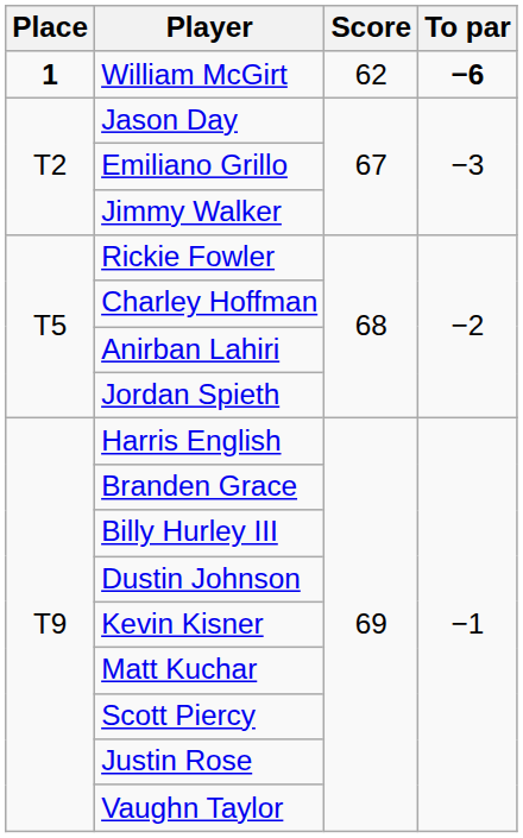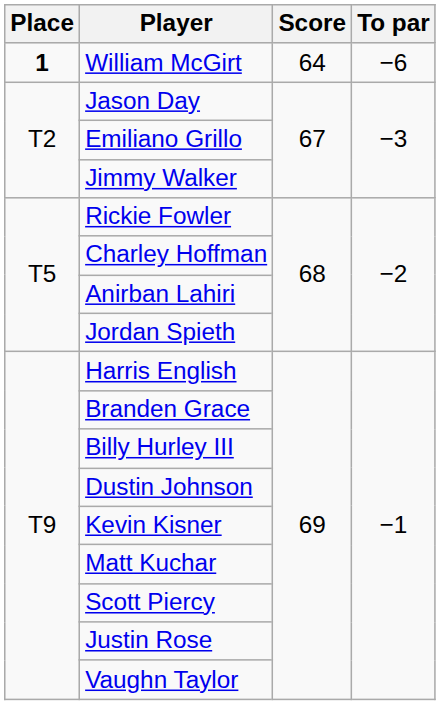 <table class="wikitable">
 <tr>
 <th>Place</th>
 <th>Player</th>
 <th>Score</th>
 <th>To par</th>
 </tr>
 <tr>
 <td align=center><strong>1</strong></td>
 <td> <a href='#'>William McGirt</a></td>
-<td align=center>62</td>
-<td align=center><strong>−6</strong></td>
+<td align=center>64</td>
+<td align=center>−6</td>
 </tr>
 <tr>
 <td rowspan=3 align=center>T2</td>
 <td> <a href='#'>Jason Day</a></td>
 <td rowspan=3 align=center>67</td>
 <td rowspan=3 align=center>−3</td>
 </tr>
 <tr>
 <td> <a href='#'>Emiliano Grillo</a></td>
 </tr>
 <tr>
 <td> <a href='#'>Jimmy Walker</a></td>
 </tr>
 <tr>
 <td rowspan=4 align=center>T5</td>
 <td> <a href='#'>Rickie Fowler</a></td>
 <td rowspan=4 align=center>68</td>
 <td rowspan=4 align=center>−2</td>
 </tr>
 <tr>
 <td> <a href='#'>Charley Hoffman</a></td>
 </tr>
 <tr>
 <td> <a href='#'>Anirban Lahiri</a></td>
 </tr>
 <tr>
 <td> <a href='#'>Jordan Spieth</a></td>
 </tr>
 <tr>
 <td rowspan=9 align=center>T9</td>
 <td> <a href='#'>Harris English</a></td>
 <td rowspan=9 align=center>69</td>
 <td rowspan=9 align=center>−1</td>
 </tr>
 <tr>
 <td> <a href='#'>Branden Grace</a></td>
 </tr>
 <tr>
 <td> <a href='#'>Billy Hurley III</a></td>
 </tr>
 <tr>
 <td> <a href='#'>Dustin Johnson</a></td>
 </tr>
 <tr>
 <td> <a href='#'>Kevin Kisner</a></td>
 </tr>
 <tr>
 <td> <a href='#'>Matt Kuchar</a></td>
 </tr>
 <tr>
 <td> <a href='#'>Scott Piercy</a></td>
 </tr>
 <tr>
 <td> <a href='#'>Justin Rose</a></td>
 </tr>
 <tr>
 <td> <a href='#'>Vaughn Taylor</a></td>
 </tr>
 </table>
